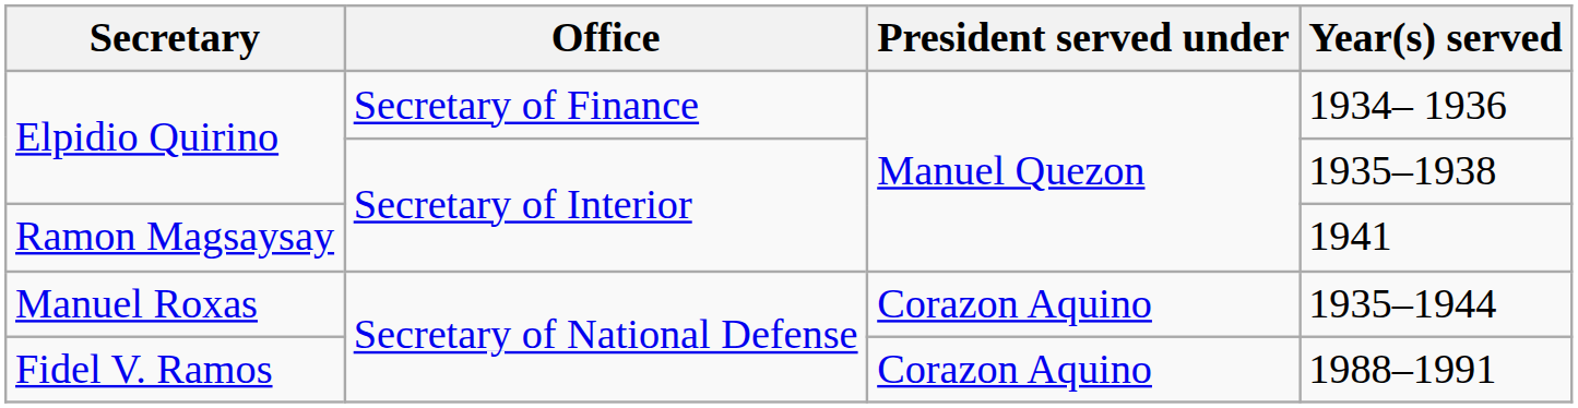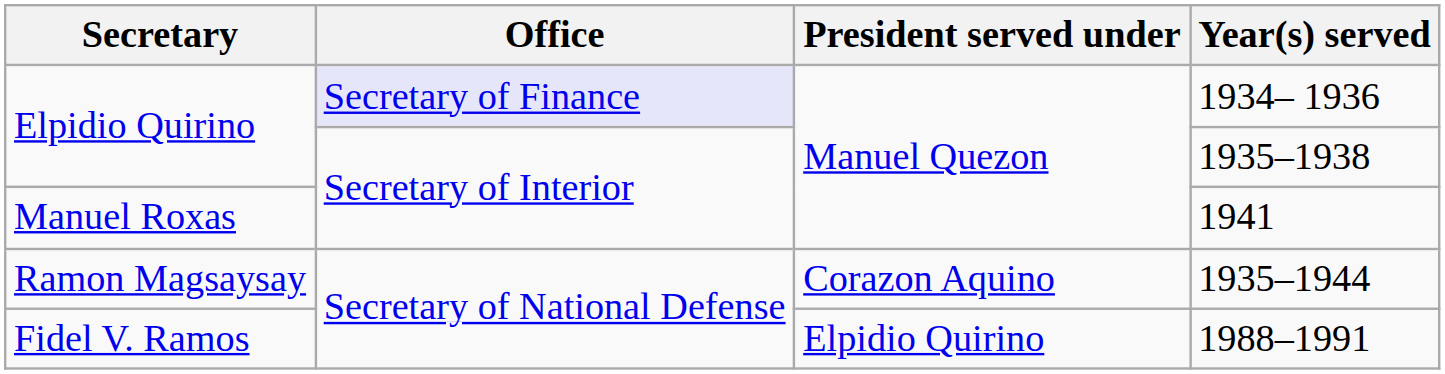 <table class="wikitable sortable">
 <tr>
 <th>Secretary</th>
 <th>Office</th>
 <th>President served under</th>
 <th>Year(s) served</th>
 </tr>
 <tr>
 <td rowspan="2"><a href='#'>Elpidio Quirino</a></td>
-<td><a href='#'>Secretary of Finance</a></td>
+<td style="background: lavender;"><a href='#'>Secretary of Finance</a></td>
 <td rowspan="3"><a href='#'>Manuel Quezon</a></td>
 <td>1934– 1936</td>
 </tr>
 <tr>
 <td rowspan="2"><a href='#'>Secretary of Interior</a></td>
 <td>1935–1938</td>
 </tr>
 <tr>
-<td><a href='#'>Ramon Magsaysay</a></td>
+<td><a href='#'>Manuel Roxas</a></td>
 <td>1941</td>
 </tr>
 <tr>
-<td><a href='#'>Manuel Roxas</a></td>
+<td><a href='#'>Ramon Magsaysay</a></td>
 <td rowspan="2"><a href='#'>Secretary of National Defense</a></td>
 <td><a href='#'>Corazon Aquino</a></td>
 <td>1935–1944</td>
 </tr>
 <tr>
 <td><a href='#'>Fidel V. Ramos</a></td>
-<td><a href='#'>Corazon Aquino</a></td>
+<td><a href='#'>Elpidio Quirino</a></td>
 <td>1988–1991</td>
 </tr>
 </table>
